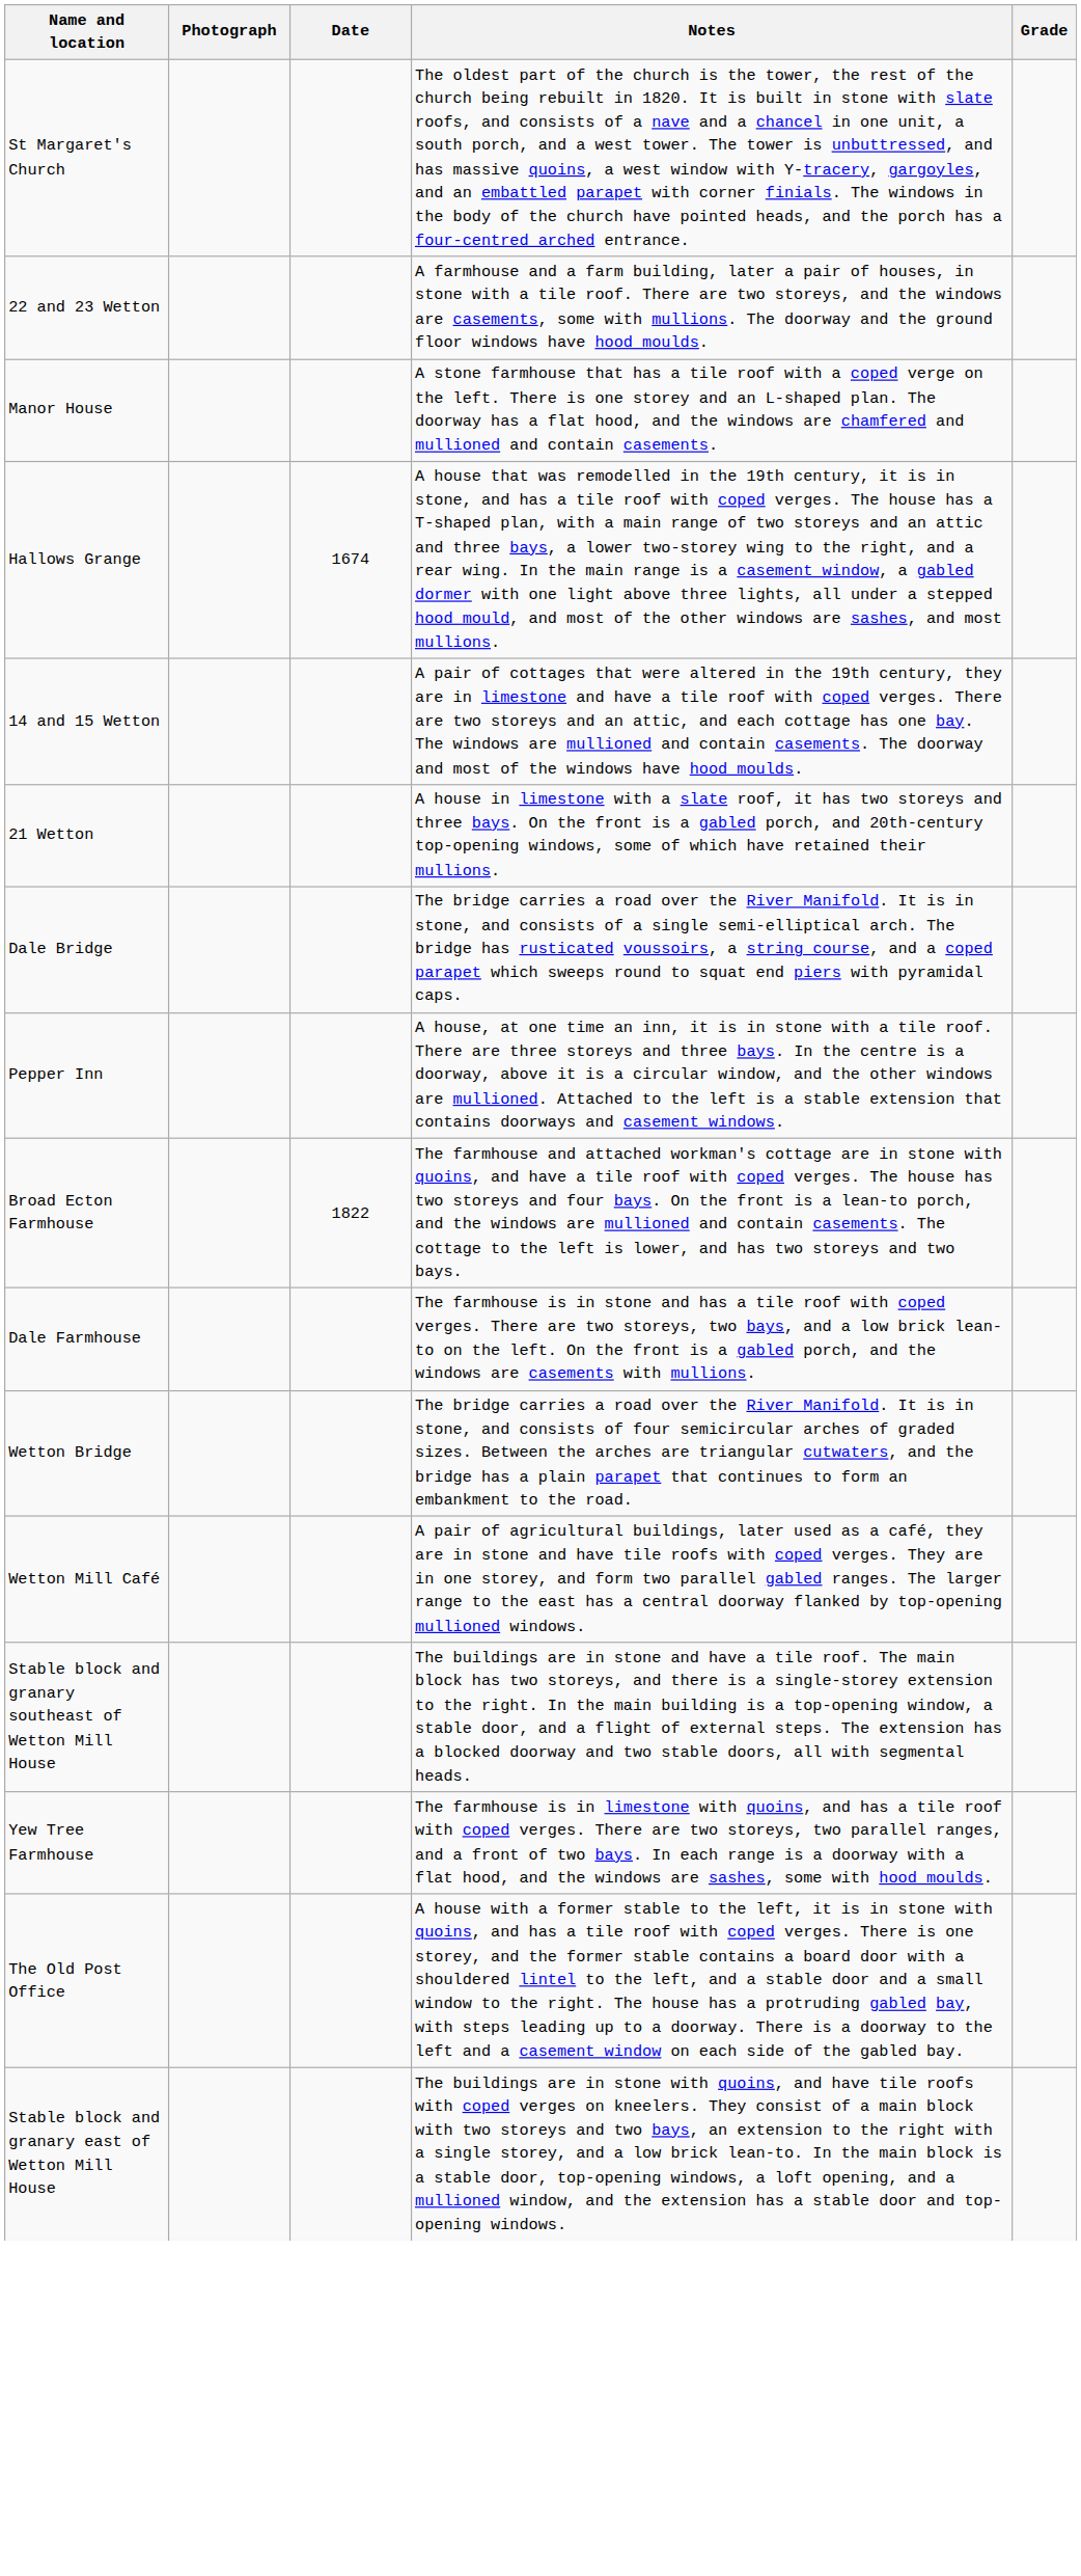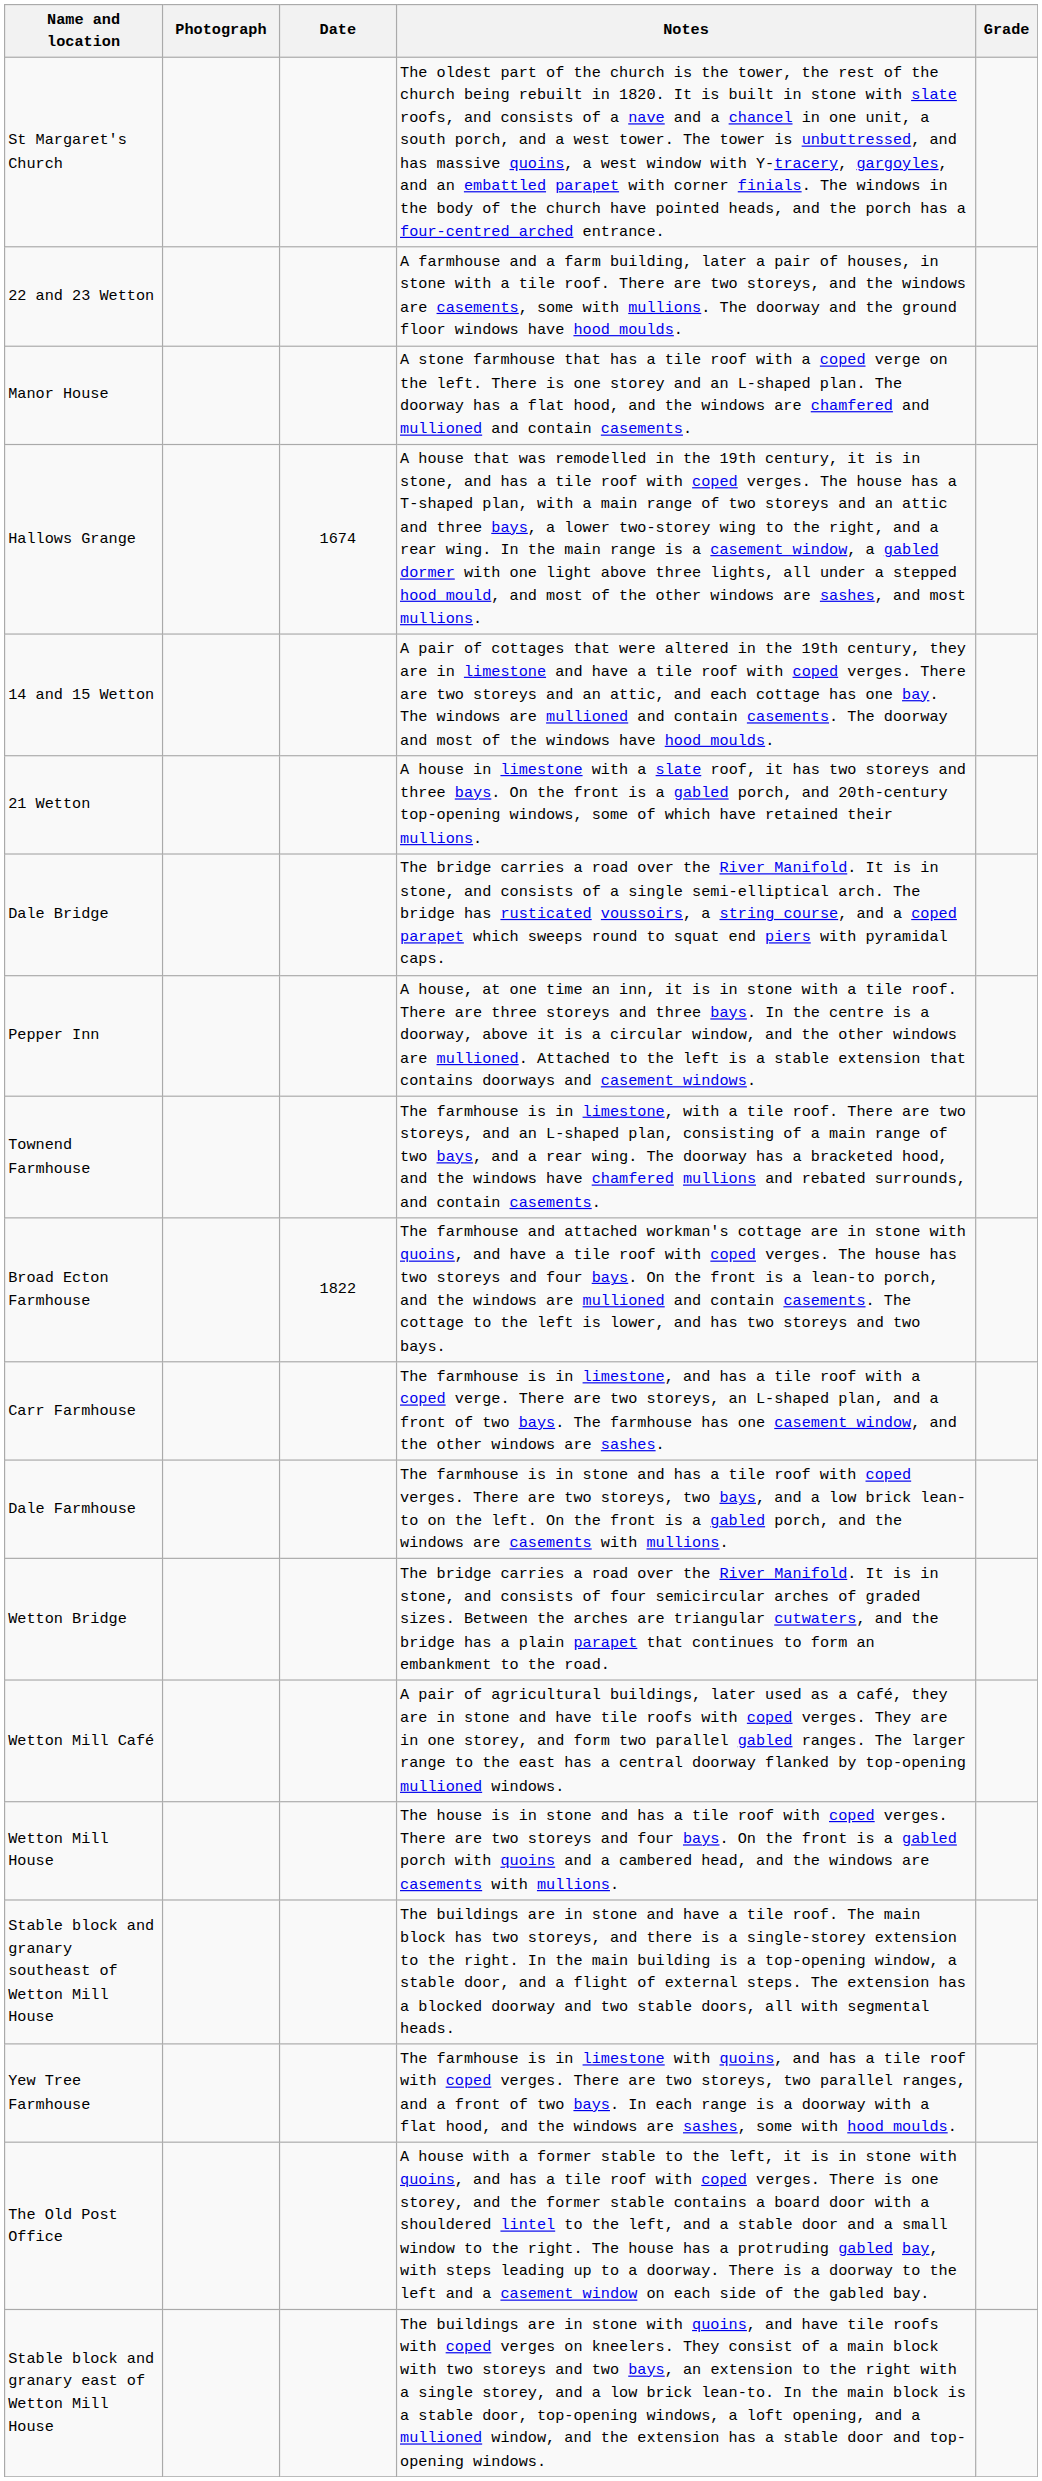 <table class="wikitable sortable plainrowheaders" style="width:100%; border:0; text-align:left; line-height:150%;">
 <tr>
 <th scope="col" style="width:150px">Name and location</th>
 <th scope="col" style="width:100px" class="unsortable">Photograph</th>
 <th scope="col" style="width:120px">Date</th>
 <th scope="col" style="width:650px" class="unsortable">Notes</th>
 <th scope="col" style="width:50px">Grade</th>
 </tr>
 <tr>
 <td>St Margaret's Church<br><small></small></td>
 <td></td>
 <td align="center"></td>
 <td>The oldest part of the church is the tower, the rest of the church being rebuilt in 1820. It is built in stone with <a href='#'>slate</a> roofs, and consists of a <a href='#'>nave</a> and a <a href='#'>chancel</a> in one unit, a south porch, and a west tower. The tower is <a href='#'>unbuttressed</a>, and has massive <a href='#'>quoins</a>, a west window with Y-<a href='#'>tracery</a>, <a href='#'>gargoyles</a>, and an <a href='#'>embattled</a> <a href='#'>parapet</a> with corner <a href='#'>finials</a>. The windows in the body of the church have pointed heads, and the porch has a <a href='#'>four-centred arched</a> entrance.</td>
 <td align="center" ></td>
 </tr>
 <tr>
 <td>22 and 23 Wetton<br><small></small></td>
 <td></td>
 <td align="center"></td>
 <td>A farmhouse and a farm building, later a pair of houses, in stone with a tile roof. There are two storeys, and the windows are <a href='#'>casements</a>, some with <a href='#'>mullions</a>. The doorway and the ground floor windows have <a href='#'>hood moulds</a>.</td>
 <td align="center" ></td>
 </tr>
 <tr>
 <td>Manor House<br><small></small></td>
 <td></td>
 <td align="center"></td>
 <td>A stone farmhouse that has a tile roof with a <a href='#'>coped</a> verge on the left. There is one storey and an L-shaped plan. The doorway has a flat hood, and the windows are <a href='#'>chamfered</a> and <a href='#'>mullioned</a> and contain <a href='#'>casements</a>.</td>
 <td align="center" ></td>
 </tr>
 <tr>
 <td>Hallows Grange<br><small></small></td>
 <td></td>
 <td align="center">1674</td>
 <td>A house that was remodelled in the 19th century, it is in stone, and has a tile roof with <a href='#'>coped</a> verges. The house has a T-shaped plan, with a main range of two storeys and an attic and three <a href='#'>bays</a>, a lower two-storey wing to the right, and a rear wing. In the main range is a <a href='#'>casement window</a>, a <a href='#'>gabled</a> <a href='#'>dormer</a> with one light above three lights, all under a stepped <a href='#'>hood mould</a>, and most of the other windows are <a href='#'>sashes</a>, and most <a href='#'>mullions</a>.</td>
 <td align="center" ></td>
 </tr>
 <tr>
 <td>14 and 15 Wetton<br><small></small></td>
 <td></td>
 <td align="center"></td>
 <td>A pair of cottages that were altered in the 19th century, they are in <a href='#'>limestone</a> and have a tile roof with <a href='#'>coped</a> verges. There are two storeys and an attic, and each cottage has one <a href='#'>bay</a>. The windows are <a href='#'>mullioned</a> and contain <a href='#'>casements</a>. The doorway and most of the windows have <a href='#'>hood moulds</a>.</td>
 <td align="center" ></td>
 </tr>
 <tr>
 <td>21 Wetton<br><small></small></td>
 <td></td>
 <td align="center"></td>
 <td>A house in <a href='#'>limestone</a> with a <a href='#'>slate</a> roof, it has two storeys and three <a href='#'>bays</a>. On the front is a <a href='#'>gabled</a> porch, and 20th-century top-opening windows, some of which have retained their <a href='#'>mullions</a>.</td>
 <td align="center" ></td>
 </tr>
 <tr>
 <td>Dale Bridge<br><small></small></td>
 <td></td>
 <td align="center"></td>
 <td>The bridge carries a road over the <a href='#'>River Manifold</a>. It is in stone, and consists of a single semi-elliptical arch. The bridge has <a href='#'>rusticated</a> <a href='#'>voussoirs</a>, a <a href='#'>string course</a>, and a <a href='#'>coped</a> <a href='#'>parapet</a> which sweeps round to squat end <a href='#'>piers</a> with pyramidal caps.</td>
 <td align="center" ></td>
 </tr>
 <tr>
 <td>Pepper Inn<br><small></small></td>
 <td></td>
 <td align="center"></td>
 <td>A house, at one time an inn, it is in stone with a tile roof. There are three storeys and three <a href='#'>bays</a>. In the centre is a doorway, above it is a circular window, and the other windows are <a href='#'>mullioned</a>. Attached to the left is a stable extension that contains doorways and <a href='#'>casement windows</a>.</td>
 <td align="center" ></td>
 </tr>
 <tr>
+<td>Townend Farmhouse<br><small></small></td>
+<td></td>
+<td align="center"></td>
+<td>The farmhouse is in <a href='#'>limestone</a>, with a tile roof. There are two storeys, and an L-shaped plan, consisting of a main range of two <a href='#'>bays</a>, and a rear wing. The doorway has a bracketed hood, and the windows have <a href='#'>chamfered</a> <a href='#'>mullions</a> and rebated surrounds, and contain <a href='#'>casements</a>.</td>
+<td align="center" ></td>
+</tr>
+<tr>
 <td>Broad Ecton Farmhouse<br><small></small></td>
 <td></td>
 <td align="center">1822</td>
 <td>The farmhouse and attached workman's cottage are in stone with <a href='#'>quoins</a>, and have a tile roof with <a href='#'>coped</a> verges. The house has two storeys and four <a href='#'>bays</a>. On the front is a lean-to porch, and the windows are <a href='#'>mullioned</a> and contain <a href='#'>casements</a>. The cottage to the left is lower, and has two storeys and two bays.</td>
+<td align="center" ></td>
+</tr>
+<tr>
+<td>Carr Farmhouse<br><small></small></td>
+<td></td>
+<td align="center"></td>
+<td>The farmhouse is in <a href='#'>limestone</a>, and has a tile roof with a <a href='#'>coped</a> verge. There are two storeys, an L-shaped plan, and a front of two <a href='#'>bays</a>. The farmhouse has one <a href='#'>casement window</a>, and the other windows are <a href='#'>sashes</a>.</td>
 <td align="center" ></td>
 </tr>
 <tr>
 <td>Dale Farmhouse<br><small></small></td>
 <td></td>
 <td align="center"></td>
 <td>The farmhouse is in stone and has a tile roof with <a href='#'>coped</a> verges. There are two storeys, two <a href='#'>bays</a>, and a low brick lean-to on the left. On the front is a <a href='#'>gabled</a> porch, and the windows are <a href='#'>casements</a> with <a href='#'>mullions</a>.</td>
 <td align="center" ></td>
 </tr>
 <tr>
 <td>Wetton Bridge<br><small></small></td>
 <td></td>
 <td align="center"></td>
 <td>The bridge carries a road over the <a href='#'>River Manifold</a>. It is in stone, and consists of four semicircular arches of graded sizes. Between the arches are triangular <a href='#'>cutwaters</a>, and the bridge has a plain <a href='#'>parapet</a> that continues to form an embankment to the road.</td>
 <td align="center" ></td>
 </tr>
 <tr>
 <td>Wetton Mill Café<br><small></small></td>
 <td></td>
 <td align="center"></td>
 <td>A pair of agricultural buildings, later used as a café, they are in stone and have tile roofs with <a href='#'>coped</a> verges. They are in one storey, and form two parallel <a href='#'>gabled</a> ranges. The larger range to the east has a central doorway flanked by top-opening <a href='#'>mullioned</a> windows.</td>
+<td align="center" ></td>
+</tr>
+<tr>
+<td>Wetton Mill House<br><small></small></td>
+<td></td>
+<td align="center"></td>
+<td>The house is in stone and has a tile roof with <a href='#'>coped</a> verges. There are two storeys and four <a href='#'>bays</a>. On the front is a <a href='#'>gabled</a> porch with <a href='#'>quoins</a> and a cambered head, and the windows are <a href='#'>casements</a> with <a href='#'>mullions</a>.</td>
 <td align="center" ></td>
 </tr>
 <tr>
 <td>Stable block and granary southeast of Wetton Mill House<br><small></small></td>
 <td></td>
 <td align="center"></td>
 <td>The buildings are in stone and have a tile roof. The main block has two storeys, and there is a single-storey extension to the right. In the main building is a top-opening window, a stable door, and a flight of external steps. The extension has a blocked doorway and two stable doors, all with segmental heads.</td>
 <td align="center" ></td>
 </tr>
 <tr>
 <td>Yew Tree Farmhouse<br><small></small></td>
 <td></td>
 <td align="center"></td>
 <td>The farmhouse is in <a href='#'>limestone</a> with <a href='#'>quoins</a>, and has a tile roof with <a href='#'>coped</a> verges. There are two storeys, two parallel ranges, and a front of two <a href='#'>bays</a>. In each range is a doorway with a flat hood, and the windows are <a href='#'>sashes</a>, some with <a href='#'>hood moulds</a>.</td>
 <td align="center" ></td>
 </tr>
 <tr>
 <td>The Old Post Office<br><small></small></td>
 <td></td>
 <td align="center"></td>
 <td>A house with a former stable to the left, it is in stone with <a href='#'>quoins</a>, and has a tile roof with <a href='#'>coped</a> verges. There is one storey, and the former stable contains a board door with a shouldered <a href='#'>lintel</a> to the left, and a stable door and a small window to the right. The house has a protruding <a href='#'>gabled</a> <a href='#'>bay</a>, with steps leading up to a doorway. There is a doorway to the left and a <a href='#'>casement window</a> on each side of the gabled bay.</td>
 <td align="center" ></td>
 </tr>
 <tr>
 <td>Stable block and granary east of Wetton Mill House<br><small></small></td>
 <td></td>
 <td align="center"></td>
 <td>The buildings are in stone with <a href='#'>quoins</a>, and have tile roofs with <a href='#'>coped</a> verges on kneelers. They consist of a main block with two storeys and two <a href='#'>bays</a>, an extension to the right with a single storey, and a low brick lean-to. In the main block is a stable door, top-opening windows, a loft opening, and a <a href='#'>mullioned</a> window, and the extension has a stable door and top-opening windows.</td>
 <td align="center" ></td>
 </tr>
 <tr>
 </tr>
 </table>
